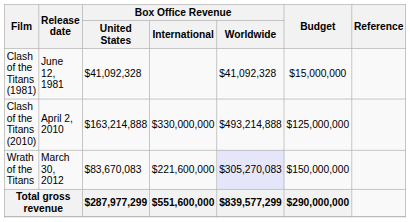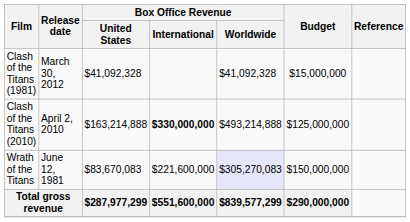 <table class="wikitable" border="1">
 <tr>
 <th rowspan="2" align="center">Film</th>
 <th rowspan="2" align="center">Release date</th>
 <th colspan="3" align="center">Box Office Revenue</th>
 <th rowspan="2" align="center">Budget</th>
 <th rowspan="2" align="center">Reference</th>
 </tr>
 <tr>
 <th align="center">United States</th>
 <th align="center">International</th>
 <th align="center">Worldwide</th>
 </tr>
 <tr>
 <td>Clash of the Titans (1981)</td>
-<td>June 12, 1981</td>
+<td>March 30, 2012</td>
 <td>$41,092,328</td>
 <td></td>
 <td>$41,092,328</td>
 <td align="center">$15,000,000</td>
 <td align="center"></td>
 </tr>
 <tr>
 <td>Clash of the Titans (2010)</td>
 <td>April 2, 2010</td>
 <td>$163,214,888</td>
-<td>$330,000,000</td>
+<td><strong>$330,000,000</strong></td>
 <td>$493,214,888</td>
 <td align="center">$125,000,000</td>
 <td align="center"></td>
 </tr>
 <tr>
 <td>Wrath of the Titans</td>
-<td>March 30, 2012</td>
+<td>June 12, 1981</td>
 <td>$83,670,083</td>
 <td>$221,600,000</td>
 <td style="background: lavender;">$305,270,083</td>
 <td align="center">$150,000,000</td>
 <td align="center"></td>
 </tr>
 <tr>
 <th colspan=2 align="center">Total gross revenue</th>
 <th>$287,977,299</th>
 <th>$551,600,000</th>
 <th>$839,577,299</th>
 <th align="center">$290,000,000</th>
 <td></td>
 </tr>
 <tr>
 </tr>
 </table>
